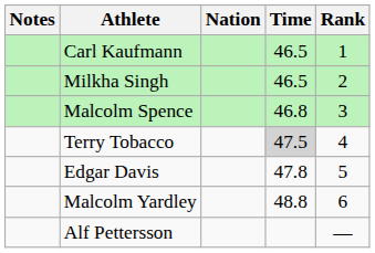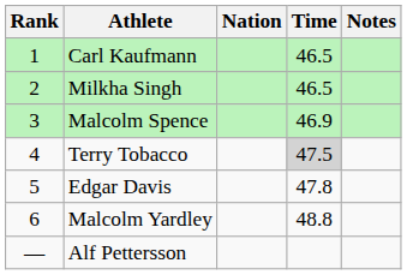 <table class="wikitable sortable" style="text-align:center">
 <tr>
-<th>Notes</th>
+<th>Rank</th>
 <th>Athlete</th>
 <th>Nation</th>
 <th>Time</th>
-<th>Rank</th>
+<th>Notes</th>
 </tr>
 <tr bgcolor=bbf3bb>
-<td></td>
+<td>1</td>
 <td align=left>Carl Kaufmann</td>
 <td align=left></td>
 <td>46.5</td>
-<td>1</td>
+<td></td>
 </tr>
 <tr align=center bgcolor=bbf3bb>
-<td></td>
+<td>2</td>
 <td align=left>Milkha Singh</td>
 <td align=left></td>
 <td>46.5</td>
-<td>2</td>
+<td></td>
 </tr>
 <tr align=center bgcolor=bbf3bb>
-<td></td>
+<td>3</td>
 <td align=left>Malcolm Spence</td>
 <td align=left></td>
-<td>46.8</td>
-<td>3</td>
+<td>46.9</td>
+<td></td>
 </tr>
 <tr align=center>
-<td></td>
+<td>4</td>
 <td align=left>Terry Tobacco</td>
 <td align=left></td>
 <td style="background: lightgrey;">47.5</td>
-<td>4</td>
+<td></td>
 </tr>
 <tr align=center>
-<td></td>
+<td>5</td>
 <td align=left>Edgar Davis</td>
 <td align=left></td>
 <td>47.8</td>
-<td>5</td>
+<td></td>
 </tr>
 <tr align=center>
-<td></td>
+<td>6</td>
 <td align=left>Malcolm Yardley</td>
 <td align=left></td>
 <td>48.8</td>
-<td>6</td>
+<td></td>
 </tr>
 <tr>
-<td></td>
+<td data-sort-value=7>—</td>
 <td align=left>Alf Pettersson</td>
 <td align=left></td>
 <td></td>
-<td data-sort-value=7>—</td>
+<td></td>
 </tr>
 </table>
